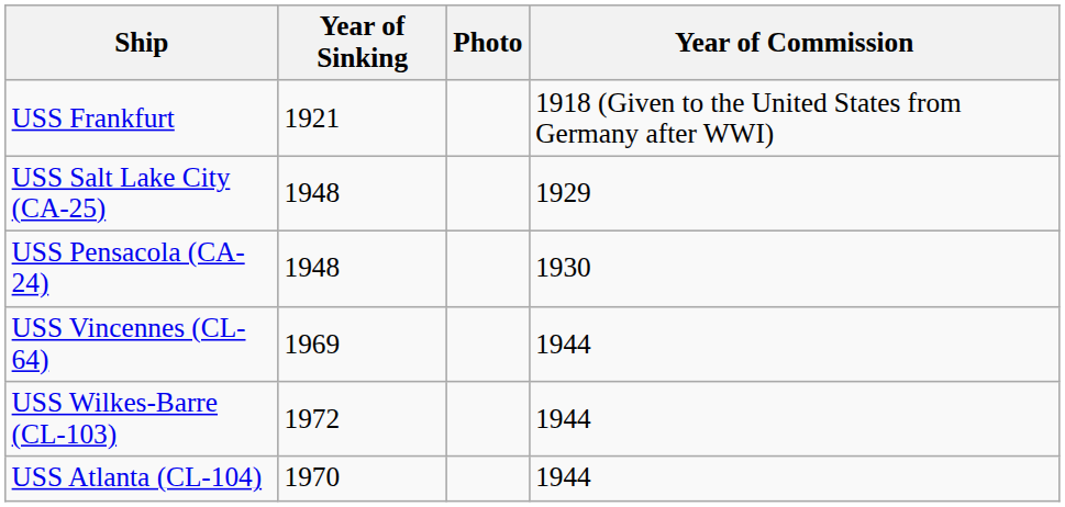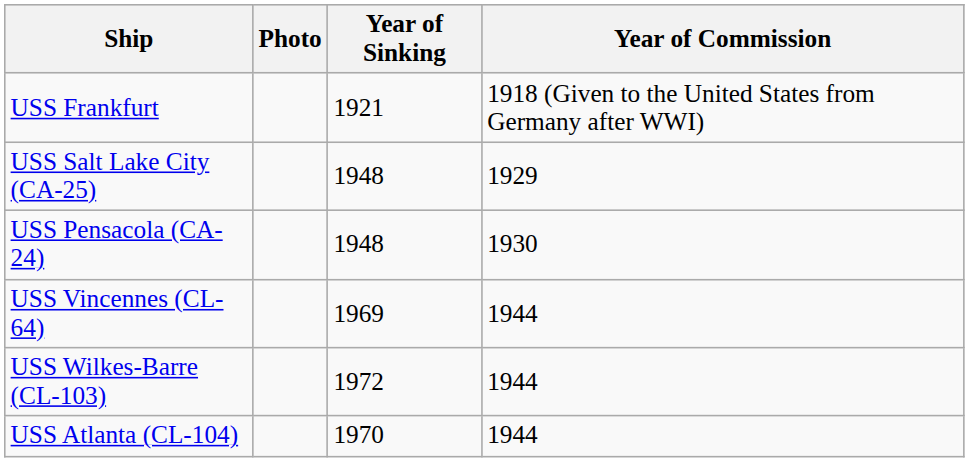 <table class="wikitable sortable">
 <tr>
 <th>Ship</th>
+<th>Photo</th>
 <th>Year of Sinking</th>
-<th>Photo</th>
 <th>Year of Commission</th>
 </tr>
 <tr>
 <td><a href='#'>USS Frankfurt</a></td>
+<td></td>
 <td>1921</td>
-<td></td>
 <td>1918 (Given to the United States from Germany after WWI)</td>
 </tr>
 <tr>
 <td><a href='#'>USS Salt Lake City (CA-25)</a></td>
+<td></td>
 <td>1948</td>
-<td></td>
 <td>1929</td>
 </tr>
 <tr>
 <td><a href='#'>USS Pensacola (CA-24)</a></td>
+<td></td>
 <td>1948</td>
-<td></td>
 <td>1930</td>
 </tr>
 <tr>
 <td><a href='#'>USS Vincennes (CL-64)</a></td>
+<td></td>
 <td>1969</td>
-<td></td>
 <td>1944</td>
 </tr>
 <tr>
 <td><a href='#'>USS Wilkes-Barre (CL-103)</a></td>
+<td></td>
 <td>1972</td>
-<td></td>
 <td>1944</td>
 </tr>
 <tr>
 <td><a href='#'>USS Atlanta (CL-104)</a></td>
+<td></td>
 <td>1970</td>
-<td></td>
 <td>1944</td>
 </tr>
 </table>
